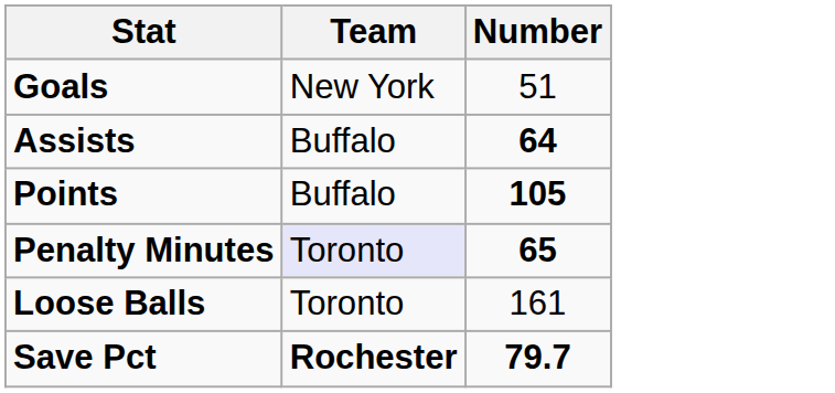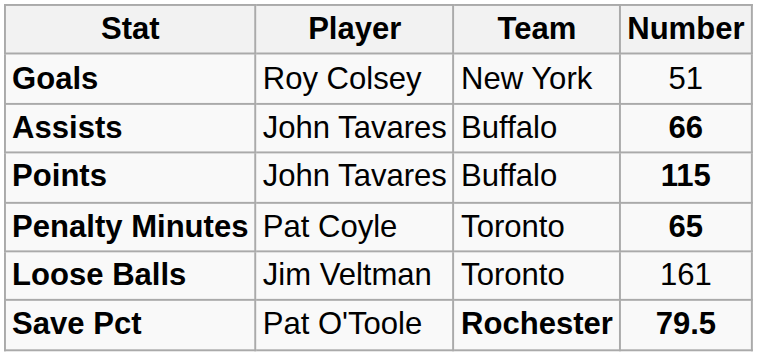 <table class="wikitable">
 <tr>
 <th>Stat</th>
+<th>Player</th>
 <th>Team</th>
 <th>Number</th>
 </tr>
 <tr>
 <td><strong>Goals</strong></td>
+<td>Roy Colsey</td>
 <td>New York</td>
 <td align="center">51</td>
 </tr>
 <tr>
 <td><strong>Assists</strong></td>
+<td>John Tavares</td>
 <td>Buffalo</td>
-<td align="center"><strong>64</strong></td>
+<td align="center"><strong>66</strong></td>
 </tr>
 <tr>
 <td><strong>Points</strong></td>
+<td>John Tavares</td>
 <td>Buffalo</td>
-<td align="center"><strong>105</strong></td>
+<td align="center"><strong>115</strong></td>
 </tr>
 <tr>
 <td><strong>Penalty Minutes</strong></td>
-<td style="background: lavender;">Toronto</td>
+<td>Pat Coyle</td>
+<td>Toronto</td>
 <td align="center"><strong>65</strong></td>
 </tr>
 <tr>
 <td><strong>Loose Balls</strong></td>
+<td>Jim Veltman</td>
 <td>Toronto</td>
 <td align="center">161</td>
 </tr>
 <tr>
 <td><strong>Save Pct</strong></td>
+<td>Pat O'Toole</td>
 <td><strong>Rochester</strong></td>
-<td align="center"><strong>79.7</strong></td>
+<td align="center"><strong>79.5</strong></td>
 </tr>
 </table>
